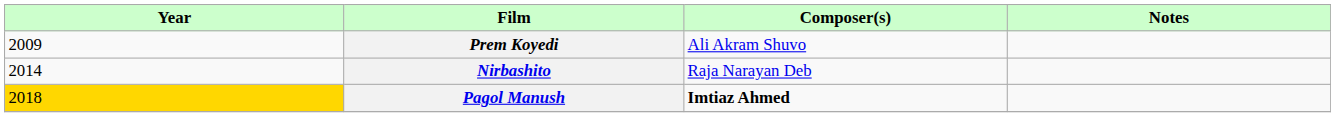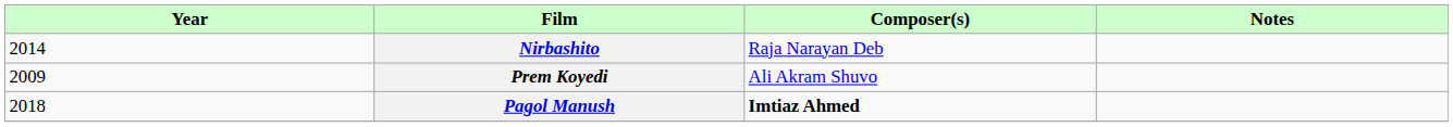 <table class="wikitable plainrowheaders" width="100%" textcolor:#000;">
 <tr style="background:#cfc; text-align:center;">
 <td scope="col" width=21%><strong>Year</strong></td>
 <td scope="col" width=21%><strong>Film</strong></td>
 <td scope="col" width=20%><strong>Composer(s)</strong></td>
 <td scope="col" width=20%><strong>Notes</strong></td>
 </tr>
 <tr>
+<td>2014</td>
+<th><em><a href='#'>Nirbashito</a></em></th>
+<td><a href='#'>Raja Narayan Deb</a></td>
+<td></td>
+</tr>
+<tr>
 <td>2009</td>
 <th><em>Prem Koyedi</em></th>
 <td><a href='#'>Ali Akram Shuvo</a></td>
 <td></td>
 </tr>
 <tr>
-<td>2014</td>
-<th><em><a href='#'>Nirbashito</a></em></th>
-<td><a href='#'>Raja Narayan Deb</a></td>
-<td></td>
-</tr>
-<tr>
-<td style="background: gold;">2018</td>
+<td>2018</td>
 <th><em><a href='#'>Pagol Manush</a></em></th>
 <td><strong>Imtiaz Ahmed</strong></td>
 <td></td>
 </tr>
 <tr>
 </tr>
 </table>
